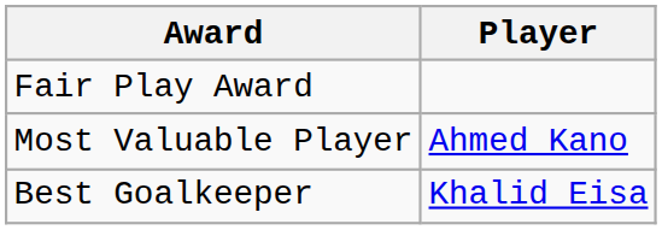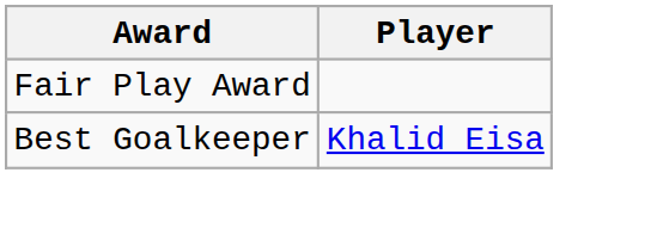 <table class="wikitable">
 <tr>
 <th>Award</th>
 <th>Player</th>
 </tr>
 <tr>
 <td>Fair Play Award</td>
 <td></td>
 </tr>
 <tr>
-<td>Most Valuable Player</td>
-<td> <a href='#'>Ahmed Kano</a></td>
-</tr>
-<tr>
 <td>Best Goalkeeper</td>
 <td> <a href='#'>Khalid Eisa</a></td>
 </tr>
 </table>
